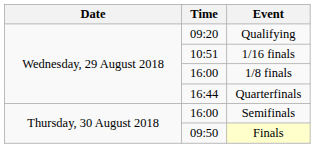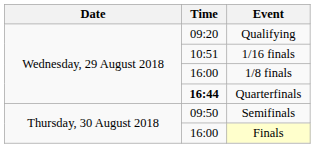 <table class = "wikitable" style="text-align:center;">
 <tr>
 <th width=220>Date</th>
 <th width=50>Time</th>
 <th width=100>Event</th>
 </tr>
 <tr>
 <td rowspan=4>Wednesday, 29 August 2018</td>
 <td>09:20</td>
 <td>Qualifying</td>
 </tr>
 <tr>
 <td>10:51</td>
 <td>1/16 finals</td>
 </tr>
 <tr>
 <td>16:00</td>
 <td>1/8 finals</td>
 </tr>
 <tr>
-<td>16:44</td>
+<td><strong>16:44</strong></td>
 <td>Quarterfinals</td>
 </tr>
 <tr>
 <td rowspan=2>Thursday, 30 August 2018</td>
-<td>16:00</td>
+<td>09:50</td>
 <td>Semifinals</td>
 </tr>
 <tr>
-<td>09:50</td>
+<td>16:00</td>
 <td bgcolor=ffffcc>Finals</td>
 </tr>
 </table>
